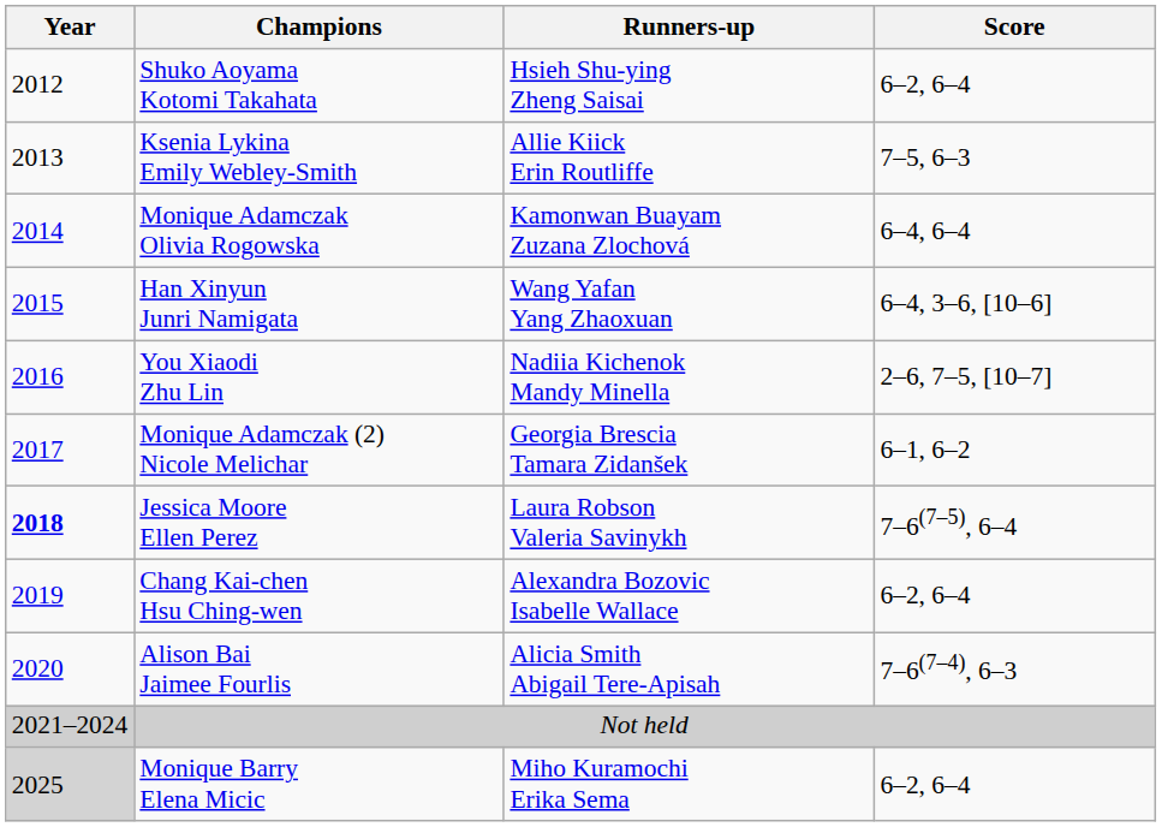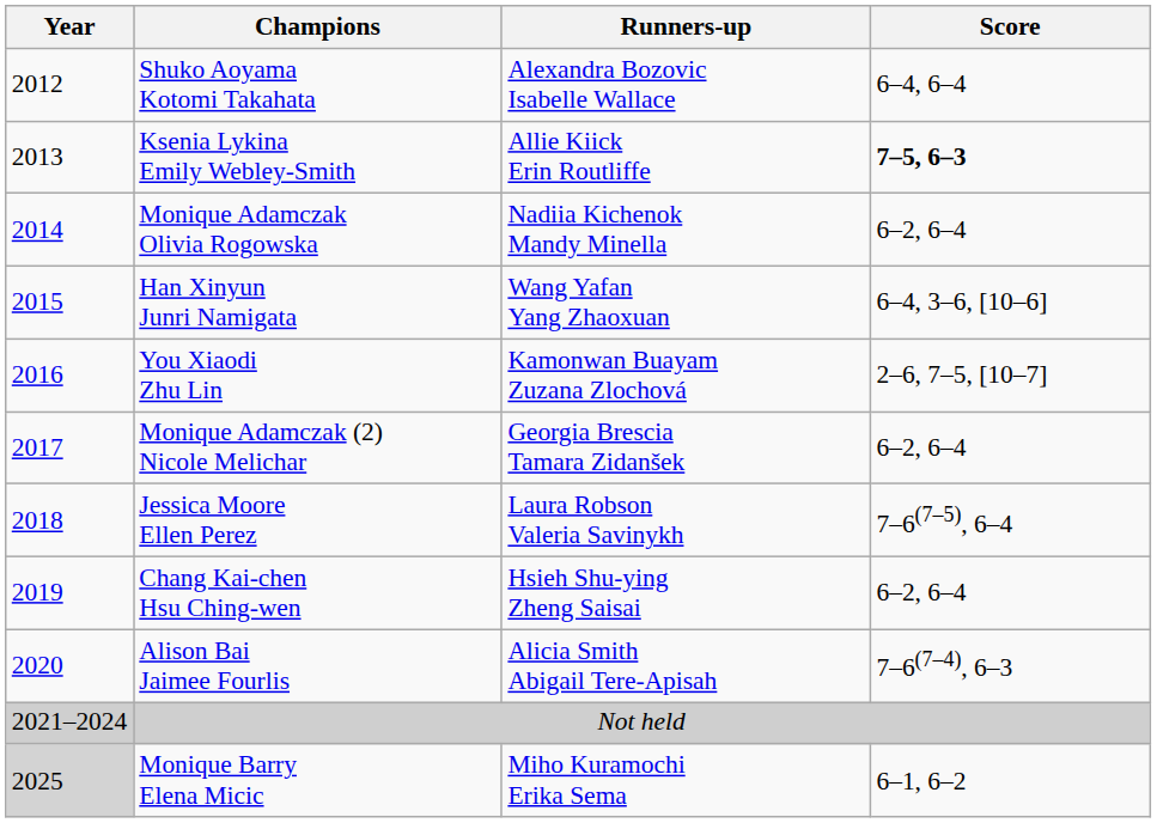 <table class="wikitable" style="font-size:90%">
 <tr>
 <th>Year</th>
 <th width="200">Champions</th>
 <th width="200">Runners-up</th>
 <th width="150">Score</th>
 </tr>
 <tr>
 <td>2012</td>
 <td> <a href='#'>Shuko Aoyama</a> <br>  <a href='#'>Kotomi Takahata</a></td>
-<td> <a href='#'>Hsieh Shu-ying</a> <br>  <a href='#'>Zheng Saisai</a></td>
-<td>6–2, 6–4</td>
+<td> <a href='#'>Alexandra Bozovic</a> <br>  <a href='#'>Isabelle Wallace</a></td>
+<td>6–4, 6–4</td>
 </tr>
 <tr>
 <td>2013</td>
 <td> <a href='#'>Ksenia Lykina</a> <br>  <a href='#'>Emily Webley-Smith</a></td>
 <td> <a href='#'>Allie Kiick</a> <br>  <a href='#'>Erin Routliffe</a></td>
-<td>7–5, 6–3</td>
+<td><strong>7–5, 6–3</strong></td>
 </tr>
 <tr>
 <td><a href='#'>2014</a></td>
 <td> <a href='#'>Monique Adamczak</a> <br>  <a href='#'>Olivia Rogowska</a></td>
-<td> <a href='#'>Kamonwan Buayam</a> <br>  <a href='#'>Zuzana Zlochová</a></td>
-<td>6–4, 6–4</td>
+<td> <a href='#'>Nadiia Kichenok</a><br>  <a href='#'>Mandy Minella</a></td>
+<td>6–2, 6–4</td>
 </tr>
 <tr>
 <td><a href='#'>2015</a></td>
 <td> <a href='#'>Han Xinyun</a> <br>  <a href='#'>Junri Namigata</a></td>
 <td> <a href='#'>Wang Yafan</a> <br>  <a href='#'>Yang Zhaoxuan</a></td>
 <td>6–4, 3–6, [10–6]</td>
 </tr>
 <tr>
 <td><a href='#'>2016</a></td>
 <td> <a href='#'>You Xiaodi</a><br>  <a href='#'>Zhu Lin</a></td>
-<td> <a href='#'>Nadiia Kichenok</a><br>  <a href='#'>Mandy Minella</a></td>
+<td> <a href='#'>Kamonwan Buayam</a> <br>  <a href='#'>Zuzana Zlochová</a></td>
 <td>2–6, 7–5, [10–7]</td>
 </tr>
 <tr>
 <td><a href='#'>2017</a></td>
 <td> <a href='#'>Monique Adamczak</a> (2) <br>  <a href='#'>Nicole Melichar</a></td>
 <td> <a href='#'>Georgia Brescia</a> <br>  <a href='#'>Tamara Zidanšek</a></td>
-<td>6–1, 6–2</td>
+<td>6–2, 6–4</td>
 </tr>
 <tr>
-<td><strong><a href='#'>2018</a></strong></td>
+<td><a href='#'>2018</a></td>
 <td> <a href='#'>Jessica Moore</a> <br>  <a href='#'>Ellen Perez</a></td>
 <td> <a href='#'>Laura Robson</a> <br>  <a href='#'>Valeria Savinykh</a></td>
 <td>7–6<sup>(7–5)</sup>, 6–4</td>
 </tr>
 <tr>
 <td><a href='#'>2019</a></td>
 <td> <a href='#'>Chang Kai-chen</a> <br>  <a href='#'>Hsu Ching-wen</a></td>
-<td> <a href='#'>Alexandra Bozovic</a> <br>  <a href='#'>Isabelle Wallace</a></td>
+<td> <a href='#'>Hsieh Shu-ying</a> <br>  <a href='#'>Zheng Saisai</a></td>
 <td>6–2, 6–4</td>
 </tr>
 <tr>
 <td><a href='#'>2020</a></td>
 <td> <a href='#'>Alison Bai</a> <br>  <a href='#'>Jaimee Fourlis</a></td>
 <td> <a href='#'>Alicia Smith</a> <br>  <a href='#'>Abigail Tere-Apisah</a></td>
 <td>7–6<sup>(7–4)</sup>, 6–3</td>
 </tr>
 <tr>
 <td style="background:#cfcfcf">2021–2024</td>
 <td colspan=4 align=center style="background:#cfcfcf"><em>Not held</em></td>
 </tr>
 <tr>
 <td style="background: lightgrey;">2025</td>
 <td> <a href='#'>Monique Barry</a> <br>  <a href='#'>Elena Micic</a></td>
 <td> <a href='#'>Miho Kuramochi</a> <br>  <a href='#'>Erika Sema</a></td>
-<td>6–2, 6–4</td>
+<td>6–1, 6–2</td>
 </tr>
 </table>
